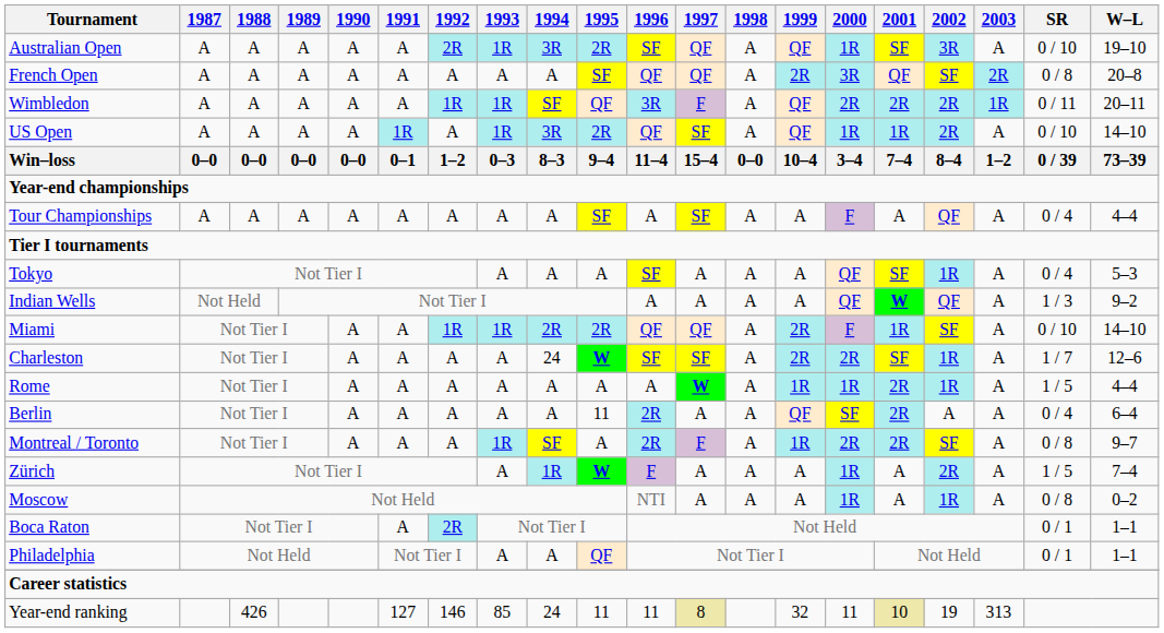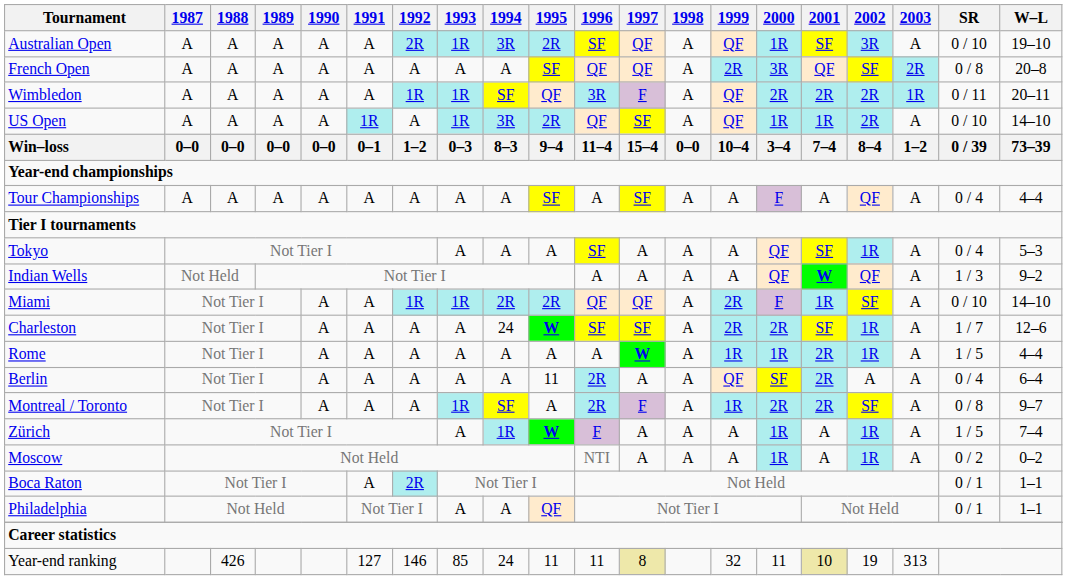 <table class=wikitable style=text-align:center;font-size:90%>
 <tr>
 <th width=140>Tournament</th>
 <th width=35><a href='#'>1987</a></th>
 <th width=35><a href='#'>1988</a></th>
 <th width=35><a href='#'>1989</a></th>
 <th width=35><a href='#'>1990</a></th>
 <th width=35><a href='#'>1991</a></th>
 <th width=35><a href='#'>1992</a></th>
 <th width=35><a href='#'>1993</a></th>
 <th width=35><a href='#'>1994</a></th>
 <th width=35><a href='#'>1995</a></th>
 <th width=35><a href='#'>1996</a></th>
 <th width=35><a href='#'>1997</a></th>
 <th width=35><a href='#'>1998</a></th>
 <th width=35><a href='#'>1999</a></th>
 <th width=35><a href='#'>2000</a></th>
 <th width=35><a href='#'>2001</a></th>
 <th width=35><a href='#'>2002</a></th>
 <th width=35><a href='#'>2003</a></th>
 <th width=50>SR</th>
 <th width=50>W–L</th>
 </tr>
 <tr>
 <td align=left><a href='#'>Australian Open</a></td>
 <td>A</td>
 <td>A</td>
 <td>A</td>
 <td>A</td>
 <td>A</td>
 <td bgcolor=afeeee><a href='#'>2R</a></td>
 <td bgcolor=afeeee><a href='#'>1R</a></td>
 <td bgcolor=afeeee><a href='#'>3R</a></td>
 <td bgcolor=afeeee><a href='#'>2R</a></td>
 <td bgcolor=yellow><a href='#'>SF</a></td>
 <td bgcolor=ffebcd><a href='#'>QF</a></td>
 <td>A</td>
 <td bgcolor=ffebcd><a href='#'>QF</a></td>
 <td bgcolor=afeeee><a href='#'>1R</a></td>
 <td bgcolor=yellow><a href='#'>SF</a></td>
 <td bgcolor=afeeee><a href='#'>3R</a></td>
 <td>A</td>
 <td>0 / 10</td>
 <td>19–10</td>
 </tr>
 <tr>
 <td align=left><a href='#'>French Open</a></td>
 <td>A</td>
 <td>A</td>
 <td>A</td>
 <td>A</td>
 <td>A</td>
 <td>A</td>
 <td>A</td>
 <td>A</td>
 <td bgcolor=yellow><a href='#'>SF</a></td>
 <td bgcolor=ffebcd><a href='#'>QF</a></td>
 <td bgcolor=ffebcd><a href='#'>QF</a></td>
 <td>A</td>
 <td bgcolor=afeeee><a href='#'>2R</a></td>
 <td bgcolor=afeeee><a href='#'>3R</a></td>
 <td bgcolor=ffebcd><a href='#'>QF</a></td>
 <td bgcolor=yellow><a href='#'>SF</a></td>
 <td bgcolor=afeeee><a href='#'>2R</a></td>
 <td>0 / 8</td>
 <td>20–8</td>
 </tr>
 <tr>
 <td align=left><a href='#'>Wimbledon</a></td>
 <td>A</td>
 <td>A</td>
 <td>A</td>
 <td>A</td>
 <td>A</td>
 <td bgcolor=afeeee><a href='#'>1R</a></td>
 <td bgcolor=afeeee><a href='#'>1R</a></td>
 <td bgcolor=yellow><a href='#'>SF</a></td>
 <td bgcolor=ffebcd><a href='#'>QF</a></td>
 <td bgcolor=afeeee><a href='#'>3R</a></td>
 <td bgcolor=d8bfd8><a href='#'>F</a></td>
 <td>A</td>
 <td bgcolor=ffebcd><a href='#'>QF</a></td>
 <td bgcolor=afeeee><a href='#'>2R</a></td>
 <td bgcolor=afeeee><a href='#'>2R</a></td>
 <td bgcolor=afeeee><a href='#'>2R</a></td>
 <td bgcolor=afeeee><a href='#'>1R</a></td>
 <td>0 / 11</td>
 <td>20–11</td>
 </tr>
 <tr>
 <td align=left><a href='#'>US Open</a></td>
 <td>A</td>
 <td>A</td>
 <td>A</td>
 <td>A</td>
 <td bgcolor=afeeee><a href='#'>1R</a></td>
 <td>A</td>
 <td bgcolor=afeeee><a href='#'>1R</a></td>
 <td bgcolor=afeeee><a href='#'>3R</a></td>
 <td bgcolor=afeeee><a href='#'>2R</a></td>
 <td bgcolor=ffebcd><a href='#'>QF</a></td>
 <td bgcolor=yellow><a href='#'>SF</a></td>
 <td>A</td>
 <td bgcolor=ffebcd><a href='#'>QF</a></td>
 <td bgcolor=afeeee><a href='#'>1R</a></td>
 <td bgcolor=afeeee><a href='#'>1R</a></td>
 <td bgcolor=afeeee><a href='#'>2R</a></td>
 <td>A</td>
 <td>0 / 10</td>
 <td>14–10</td>
 </tr>
 <tr>
 <th style="text-align:left;">Win–loss</th>
 <th>0–0</th>
 <th>0–0</th>
 <th>0–0</th>
 <th>0–0</th>
 <th>0–1</th>
 <th>1–2</th>
 <th>0–3</th>
 <th>8–3</th>
 <th>9–4</th>
 <th>11–4</th>
 <th>15–4</th>
 <th>0–0</th>
 <th>10–4</th>
 <th>3–4</th>
 <th>7–4</th>
 <th>8–4</th>
 <th>1–2</th>
 <th>0 / 39</th>
 <th>73–39</th>
 </tr>
 <tr>
 <td colspan=30 align=left><strong>Year-end championships</strong></td>
 </tr>
 <tr>
 <td align=left style="white-space:nowrap"><a href='#'>Tour Championships</a></td>
 <td>A</td>
 <td>A</td>
 <td>A</td>
 <td>A</td>
 <td>A</td>
 <td>A</td>
 <td>A</td>
 <td>A</td>
 <td bgcolor=yellow><a href='#'>SF</a></td>
 <td>A</td>
 <td bgcolor=yellow><a href='#'>SF</a></td>
 <td>A</td>
 <td>A</td>
 <td bgcolor=d8bfd8><a href='#'>F</a></td>
 <td>A</td>
 <td bgcolor=ffebcd><a href='#'>QF</a></td>
 <td>A</td>
 <td>0 / 4</td>
 <td>4–4</td>
 </tr>
 <tr>
 <td colspan=30 align=left><strong>Tier I tournaments</strong></td>
 </tr>
 <tr>
 <td align=left><a href='#'>Tokyo</a></td>
 <td colspan=6 style=color:#767676>Not Tier I</td>
 <td>A</td>
 <td>A</td>
 <td>A</td>
 <td bgcolor=yellow><a href='#'>SF</a></td>
 <td>A</td>
 <td>A</td>
 <td>A</td>
 <td bgcolor=ffebcd><a href='#'>QF</a></td>
 <td bgcolor=yellow><a href='#'>SF</a></td>
 <td bgcolor=afeeee><a href='#'>1R</a></td>
 <td>A</td>
 <td>0 / 4</td>
 <td>5–3</td>
 </tr>
 <tr>
 <td align=left><a href='#'>Indian Wells</a></td>
 <td colspan=2 style=color:#767676>Not Held</td>
 <td colspan=7 style=color:#767676>Not Tier I</td>
 <td>A</td>
 <td>A</td>
 <td>A</td>
 <td>A</td>
 <td bgcolor=ffebcd><a href='#'>QF</a></td>
 <td bgcolor=lime><strong><a href='#'>W</a></strong></td>
 <td bgcolor=ffebcd><a href='#'>QF</a></td>
 <td>A</td>
 <td>1 / 3</td>
 <td>9–2</td>
 </tr>
 <tr>
 <td align=left><a href='#'>Miami</a></td>
 <td colspan=3 style=color:#767676>Not Tier I</td>
 <td>A</td>
 <td>A</td>
 <td bgcolor=afeeee><a href='#'>1R</a></td>
 <td bgcolor=afeeee><a href='#'>1R</a></td>
 <td bgcolor=afeeee><a href='#'>2R</a></td>
 <td bgcolor=afeeee><a href='#'>2R</a></td>
 <td bgcolor=ffebcd><a href='#'>QF</a></td>
 <td bgcolor=ffebcd><a href='#'>QF</a></td>
 <td>A</td>
 <td bgcolor=afeeee><a href='#'>2R</a></td>
 <td bgcolor=d8bfd8><a href='#'>F</a></td>
 <td bgcolor=afeeee><a href='#'>1R</a></td>
 <td bgcolor=yellow><a href='#'>SF</a></td>
 <td>A</td>
 <td>0 / 10</td>
 <td>14–10</td>
 </tr>
 <tr>
 <td align=left><a href='#'>Charleston</a></td>
 <td colspan=3 style=color:#767676>Not Tier I</td>
 <td>A</td>
 <td>A</td>
 <td>A</td>
 <td>A</td>
 <td>24</td>
 <td bgcolor=lime><strong><a href='#'>W</a></strong></td>
 <td bgcolor=yellow><a href='#'>SF</a></td>
 <td bgcolor=yellow><a href='#'>SF</a></td>
 <td>A</td>
 <td bgcolor=afeeee><a href='#'>2R</a></td>
 <td bgcolor=afeeee><a href='#'>2R</a></td>
 <td bgcolor=yellow><a href='#'>SF</a></td>
 <td bgcolor=afeeee><a href='#'>1R</a></td>
 <td>A</td>
 <td>1 / 7</td>
 <td>12–6</td>
 </tr>
 <tr>
 <td align=left><a href='#'>Rome</a></td>
 <td colspan=3 style=color:#767676>Not Tier I</td>
 <td>A</td>
 <td>A</td>
 <td>A</td>
 <td>A</td>
 <td>A</td>
 <td>A</td>
 <td>A</td>
 <td bgcolor=lime><strong><a href='#'>W</a></strong></td>
 <td>A</td>
 <td bgcolor=afeeee><a href='#'>1R</a></td>
 <td bgcolor=afeeee><a href='#'>1R</a></td>
 <td bgcolor=afeeee><a href='#'>2R</a></td>
 <td bgcolor=afeeee><a href='#'>1R</a></td>
 <td>A</td>
 <td>1 / 5</td>
 <td>4–4</td>
 </tr>
 <tr>
 <td align=left><a href='#'>Berlin</a></td>
 <td colspan=3 style=color:#767676>Not Tier I</td>
 <td>A</td>
 <td>A</td>
 <td>A</td>
 <td>A</td>
 <td>A</td>
 <td>11</td>
 <td bgcolor=afeeee><a href='#'>2R</a></td>
 <td>A</td>
 <td>A</td>
 <td bgcolor=ffebcd><a href='#'>QF</a></td>
 <td bgcolor=yellow><a href='#'>SF</a></td>
 <td bgcolor=afeeee><a href='#'>2R</a></td>
 <td>A</td>
 <td>A</td>
 <td>0 / 4</td>
 <td>6–4</td>
 </tr>
 <tr>
 <td align=left><a href='#'>Montreal / Toronto</a></td>
 <td colspan=3 style=color:#767676>Not Tier I</td>
 <td>A</td>
 <td>A</td>
 <td>A</td>
 <td bgcolor=afeeee><a href='#'>1R</a></td>
 <td bgcolor=yellow><a href='#'>SF</a></td>
 <td>A</td>
 <td bgcolor=afeeee><a href='#'>2R</a></td>
 <td bgcolor=d8bfd8><a href='#'>F</a></td>
 <td>A</td>
 <td bgcolor=afeeee><a href='#'>1R</a></td>
 <td bgcolor=afeeee><a href='#'>2R</a></td>
 <td bgcolor=afeeee><a href='#'>2R</a></td>
 <td bgcolor=yellow><a href='#'>SF</a></td>
 <td>A</td>
 <td>0 / 8</td>
 <td>9–7</td>
 </tr>
 <tr>
 <td align=left><a href='#'>Zürich</a></td>
 <td colspan=6 style=color:#767676>Not Tier I</td>
 <td>A</td>
 <td bgcolor=afeeee><a href='#'>1R</a></td>
 <td bgcolor=lime><strong><a href='#'>W</a></strong></td>
 <td bgcolor=d8bfd8><a href='#'>F</a></td>
 <td>A</td>
 <td>A</td>
 <td>A</td>
 <td bgcolor=afeeee><a href='#'>1R</a></td>
 <td>A</td>
-<td bgcolor=afeeee><a href='#'>2R</a></td>
+<td bgcolor=afeeee><a href='#'>1R</a></td>
 <td>A</td>
 <td>1 / 5</td>
 <td>7–4</td>
 </tr>
 <tr>
 <td align=left><a href='#'>Moscow</a></td>
 <td colspan=9 style=color:#767676>Not Held</td>
 <td colspan=1 style=color:#767676>NTI</td>
 <td>A</td>
 <td>A</td>
 <td>A</td>
 <td bgcolor=afeeee><a href='#'>1R</a></td>
 <td>A</td>
 <td bgcolor=afeeee><a href='#'>1R</a></td>
 <td>A</td>
-<td>0 / 8</td>
+<td>0 / 2</td>
 <td>0–2</td>
 </tr>
 <tr>
 <td align=left><a href='#'>Boca Raton</a></td>
 <td colspan=4 style=color:#767676>Not Tier I</td>
 <td>A</td>
 <td bgcolor=afeeee><a href='#'>2R</a></td>
 <td colspan=3 style=color:#767676>Not Tier I</td>
 <td colspan=8 style=color:#767676>Not Held</td>
 <td>0 / 1</td>
 <td>1–1</td>
 </tr>
 <tr>
 <td align=left><a href='#'>Philadelphia</a></td>
 <td colspan=4 style=color:#767676>Not Held</td>
 <td colspan=2 style=color:#767676>Not Tier I</td>
 <td>A</td>
 <td>A</td>
 <td bgcolor=ffebcd><a href='#'>QF</a></td>
 <td colspan=5 style=color:#767676>Not Tier I</td>
 <td colspan=3 style=color:#767676>Not Held</td>
 <td>0 / 1</td>
 <td>1–1</td>
 </tr>
 <tr>
 </tr>
 <tr>
 <td colspan=30 align=left><strong>Career statistics</strong></td>
 </tr>
 <tr>
 <td align=left>Year-end ranking</td>
 <td></td>
 <td>426</td>
 <td></td>
 <td></td>
 <td>127</td>
 <td>146</td>
 <td>85</td>
 <td>24</td>
 <td>11</td>
 <td>11</td>
 <td bgcolor=EEE8AA>8</td>
 <td></td>
 <td>32</td>
 <td>11</td>
 <td bgcolor=EEE8AA>10</td>
 <td>19</td>
 <td>313</td>
 <td colspan=2></td>
 </tr>
 </table>
